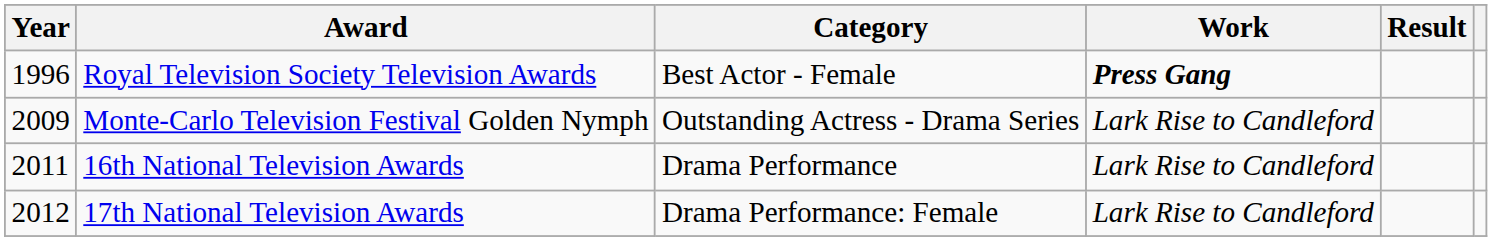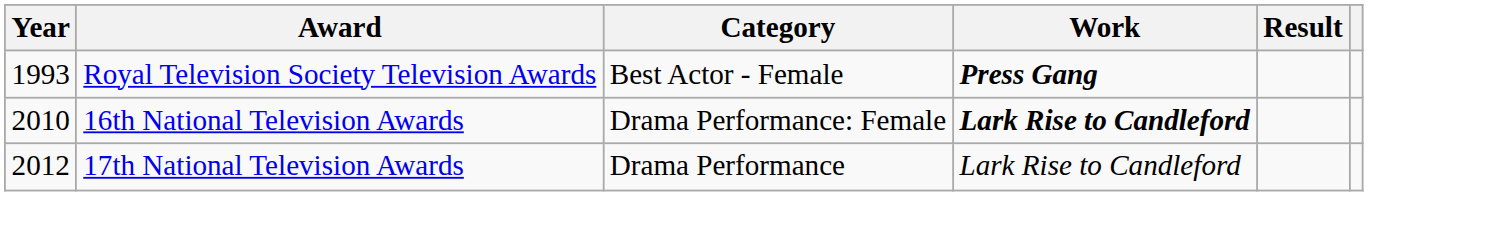 <table class="wikitable">
 <tr>
 <th>Year</th>
 <th>Award</th>
 <th>Category</th>
 <th>Work</th>
 <th>Result</th>
 <th></th>
 </tr>
 <tr>
-<td>1996</td>
+<td>1993</td>
 <td><a href='#'>Royal Television Society Television Awards</a></td>
 <td>Best Actor - Female</td>
 <td><strong><em>Press Gang</em></strong></td>
 <td></td>
 <td></td>
 </tr>
 <tr>
-<td>2009</td>
-<td><a href='#'>Monte-Carlo Television Festival</a> Golden Nymph</td>
-<td>Outstanding Actress - Drama Series</td>
-<td><em>Lark Rise to Candleford</em></td>
-<td></td>
-<td></td>
-</tr>
-<tr>
-<td>2011</td>
+<td>2010</td>
 <td><a href='#'>16th National Television Awards</a></td>
-<td>Drama Performance</td>
-<td><em>Lark Rise to Candleford</em></td>
+<td>Drama Performance: Female</td>
+<td><strong><em>Lark Rise to Candleford</em></strong></td>
 <td></td>
 <td align="center"></td>
 </tr>
 <tr>
 <td>2012</td>
 <td><a href='#'>17th National Television Awards</a></td>
-<td>Drama Performance: Female</td>
+<td>Drama Performance</td>
 <td><em>Lark Rise to Candleford</em></td>
 <td></td>
 <td align="center"></td>
 </tr>
 </table>
